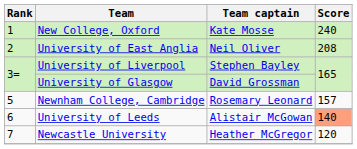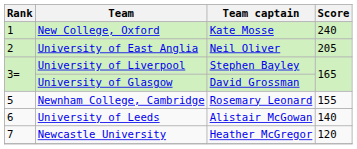 <table class="wikitable">
 <tr>
 <th>Rank</th>
 <th>Team</th>
 <th>Team captain</th>
 <th>Score</th>
 </tr>
 <tr bgcolor="#D0F0C0">
 <td>1</td>
 <td><a href='#'>New College, Oxford</a></td>
 <td><a href='#'>Kate Mosse</a></td>
 <td>240</td>
 </tr>
 <tr bgcolor="#D0F0C0">
 <td>2</td>
 <td><a href='#'>University of East Anglia</a></td>
 <td><a href='#'>Neil Oliver</a></td>
-<td>208</td>
+<td>205</td>
 </tr>
 <tr bgcolor="#D0F0C0">
 <td rowspan=2>3=</td>
 <td><a href='#'>University of Liverpool</a></td>
 <td><a href='#'>Stephen Bayley</a></td>
 <td rowspan=2>165</td>
 </tr>
 <tr bgcolor="#D0F0C0">
 <td><a href='#'>University of Glasgow</a></td>
 <td><a href='#'>David Grossman</a></td>
 </tr>
 <tr>
 <td>5</td>
 <td><a href='#'>Newnham College, Cambridge</a></td>
 <td><a href='#'>Rosemary Leonard</a></td>
-<td>157</td>
+<td>155</td>
 </tr>
 <tr>
 <td>6</td>
 <td><a href='#'>University of Leeds</a></td>
 <td><a href='#'>Alistair McGowan</a></td>
-<td style="background: lightsalmon;">140</td>
+<td>140</td>
 </tr>
 <tr>
 <td>7</td>
 <td><a href='#'>Newcastle University</a></td>
 <td><a href='#'>Heather McGregor</a></td>
 <td>120</td>
 </tr>
 <tr>
 </tr>
 </table>
